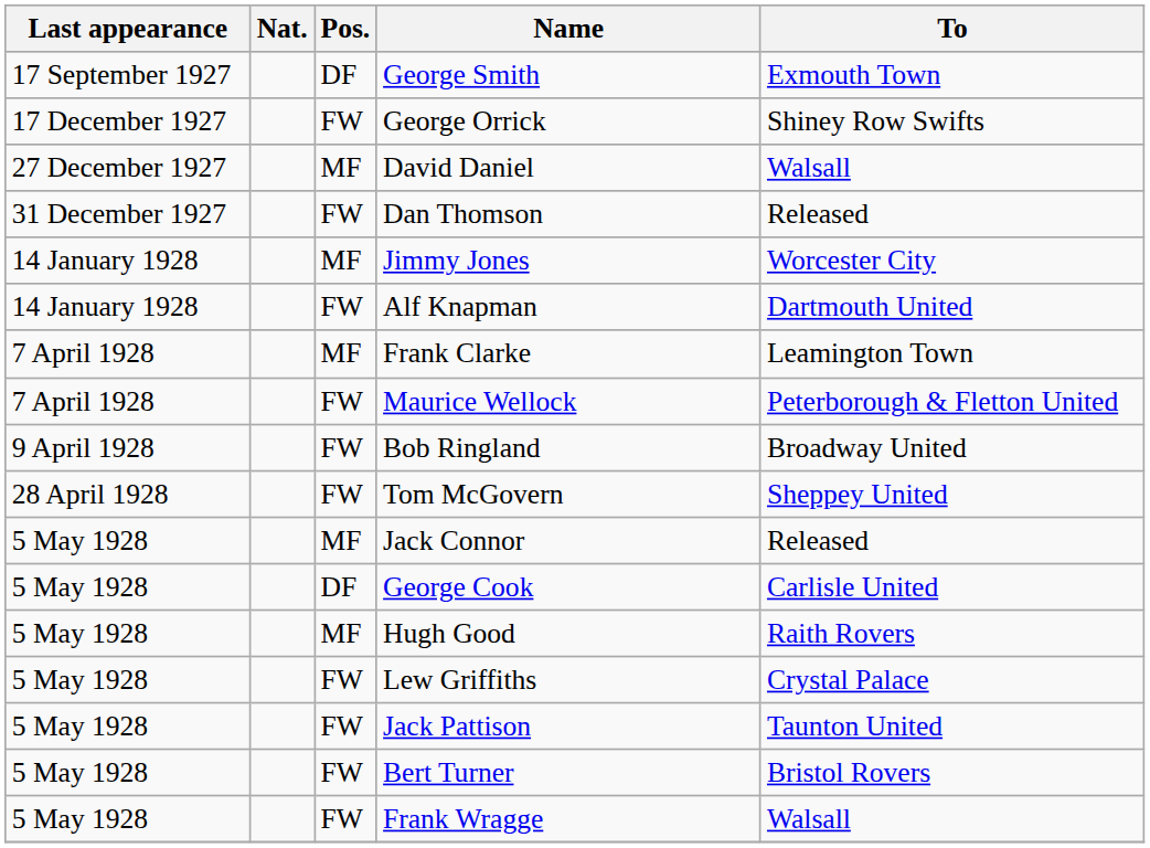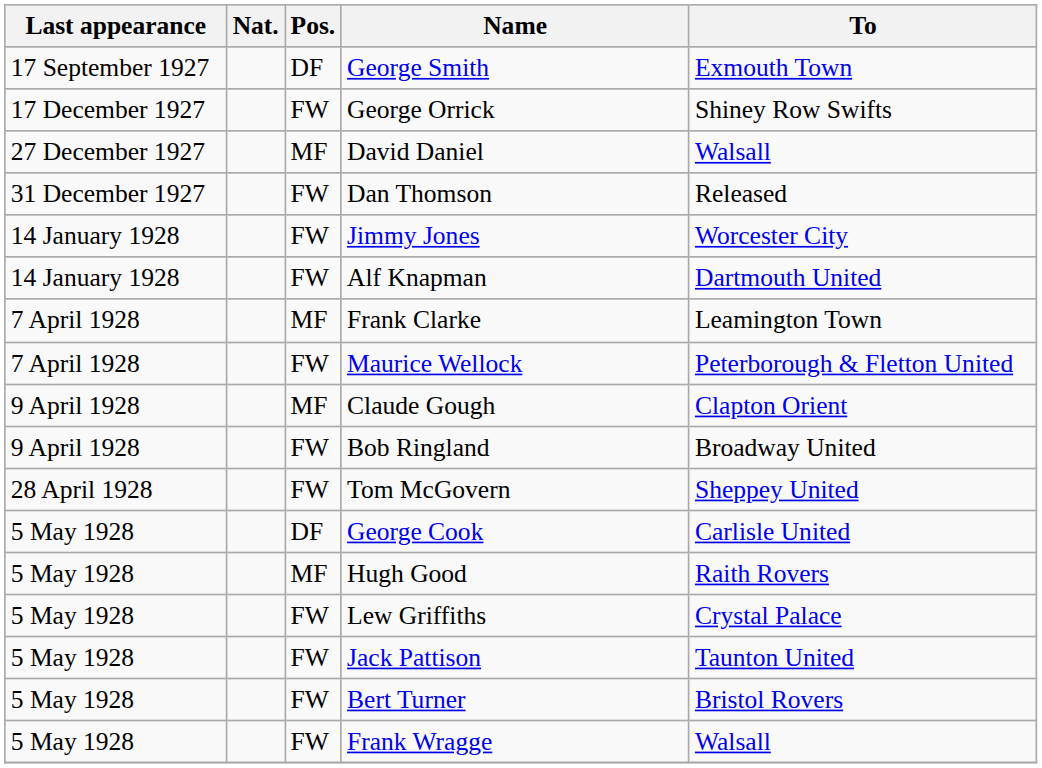 <table class="wikitable" style="font-size: 95%; text-align: left;">
 <tr>
 <th width=125>Last appearance</th>
 <th>Nat.</th>
 <th>Pos.</th>
 <th width=200>Name</th>
 <th width=200>To</th>
 </tr>
 <tr>
 <td>17 September 1927</td>
 <td></td>
 <td>DF</td>
 <td><a href='#'>George Smith</a></td>
 <td><a href='#'>Exmouth Town</a></td>
 </tr>
 <tr>
 <td>17 December 1927</td>
 <td></td>
 <td>FW</td>
 <td>George Orrick</td>
 <td>Shiney Row Swifts</td>
 </tr>
 <tr>
 <td>27 December 1927</td>
 <td></td>
 <td>MF</td>
 <td>David Daniel</td>
 <td><a href='#'>Walsall</a></td>
 </tr>
 <tr>
 <td>31 December 1927</td>
 <td></td>
 <td>FW</td>
 <td>Dan Thomson</td>
 <td>Released</td>
 </tr>
 <tr>
 <td>14 January 1928</td>
 <td></td>
-<td>MF</td>
+<td>FW</td>
 <td><a href='#'>Jimmy Jones</a></td>
 <td><a href='#'>Worcester City</a></td>
 </tr>
 <tr>
 <td>14 January 1928</td>
 <td></td>
 <td>FW</td>
 <td>Alf Knapman</td>
 <td><a href='#'>Dartmouth United</a></td>
 </tr>
 <tr>
 <td>7 April 1928</td>
 <td></td>
 <td>MF</td>
 <td>Frank Clarke</td>
 <td>Leamington Town</td>
 </tr>
 <tr>
 <td>7 April 1928</td>
 <td></td>
 <td>FW</td>
 <td><a href='#'>Maurice Wellock</a></td>
 <td><a href='#'>Peterborough & Fletton United</a></td>
 </tr>
 <tr>
 <td>9 April 1928</td>
 <td></td>
+<td>MF</td>
+<td>Claude Gough</td>
+<td><a href='#'>Clapton Orient</a></td>
+</tr>
+<tr>
+<td>9 April 1928</td>
+<td></td>
 <td>FW</td>
 <td>Bob Ringland</td>
 <td>Broadway United</td>
 </tr>
 <tr>
 <td>28 April 1928</td>
 <td></td>
 <td>FW</td>
 <td>Tom McGovern</td>
 <td><a href='#'>Sheppey United</a></td>
-</tr>
-<tr>
-<td>5 May 1928</td>
-<td></td>
-<td>MF</td>
-<td>Jack Connor</td>
-<td>Released</td>
 </tr>
 <tr>
 <td>5 May 1928</td>
 <td></td>
 <td>DF</td>
 <td><a href='#'>George Cook</a></td>
 <td><a href='#'>Carlisle United</a></td>
 </tr>
 <tr>
 <td>5 May 1928</td>
 <td></td>
 <td>MF</td>
 <td>Hugh Good</td>
 <td><a href='#'>Raith Rovers</a></td>
 </tr>
 <tr>
 <td>5 May 1928</td>
 <td></td>
 <td>FW</td>
 <td>Lew Griffiths</td>
 <td><a href='#'>Crystal Palace</a></td>
 </tr>
 <tr>
 <td>5 May 1928</td>
 <td></td>
 <td>FW</td>
 <td><a href='#'>Jack Pattison</a></td>
 <td><a href='#'>Taunton United</a></td>
 </tr>
 <tr>
 <td>5 May 1928</td>
 <td></td>
 <td>FW</td>
 <td><a href='#'>Bert Turner</a></td>
 <td><a href='#'>Bristol Rovers</a></td>
 </tr>
 <tr>
 <td>5 May 1928</td>
 <td></td>
 <td>FW</td>
 <td><a href='#'>Frank Wragge</a></td>
 <td><a href='#'>Walsall</a></td>
 </tr>
 <tr>
 </tr>
 </table>
